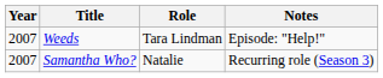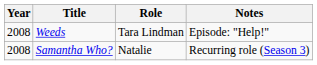 <table class="wikitable">
 <tr>
 <th>Year</th>
 <th>Title</th>
 <th>Role</th>
 <th class="unsortable">Notes</th>
 </tr>
 <tr>
-<td>2007</td>
+<td>2008</td>
 <td><em><a href='#'>Weeds</a></em></td>
 <td>Tara Lindman</td>
 <td>Episode: "Help!"</td>
 </tr>
 <tr>
-<td>2007</td>
+<td>2008</td>
 <td><em><a href='#'>Samantha Who?</a></em></td>
 <td>Natalie</td>
 <td>Recurring role (<a href='#'>Season 3</a>)</td>
 </tr>
 </table>
